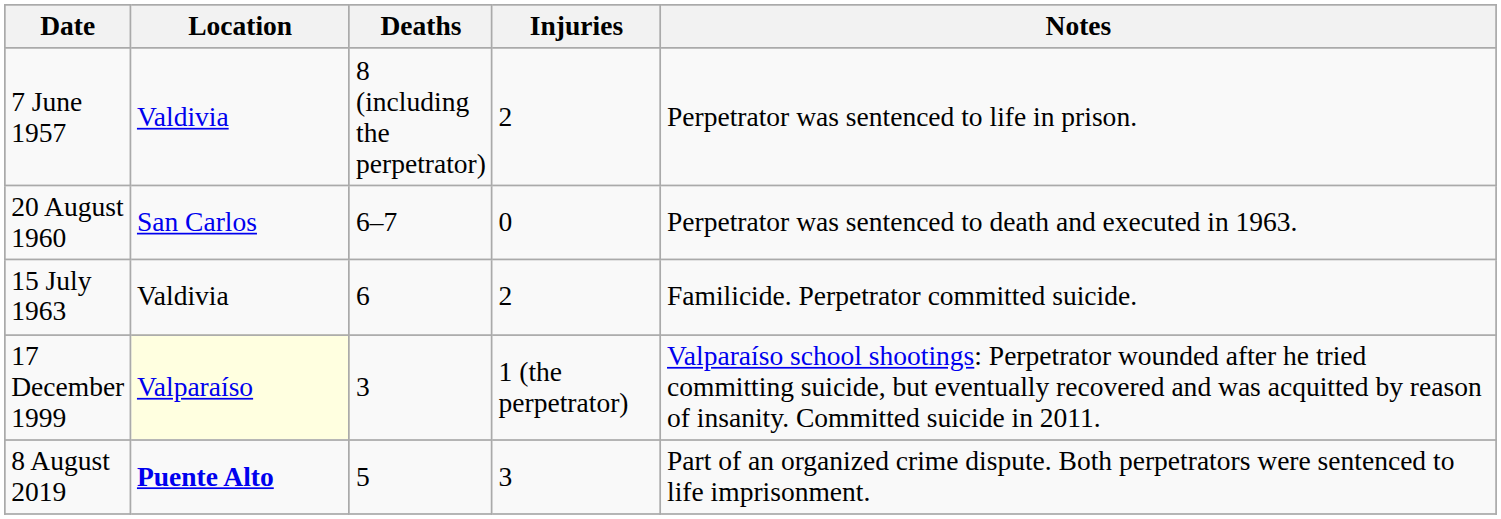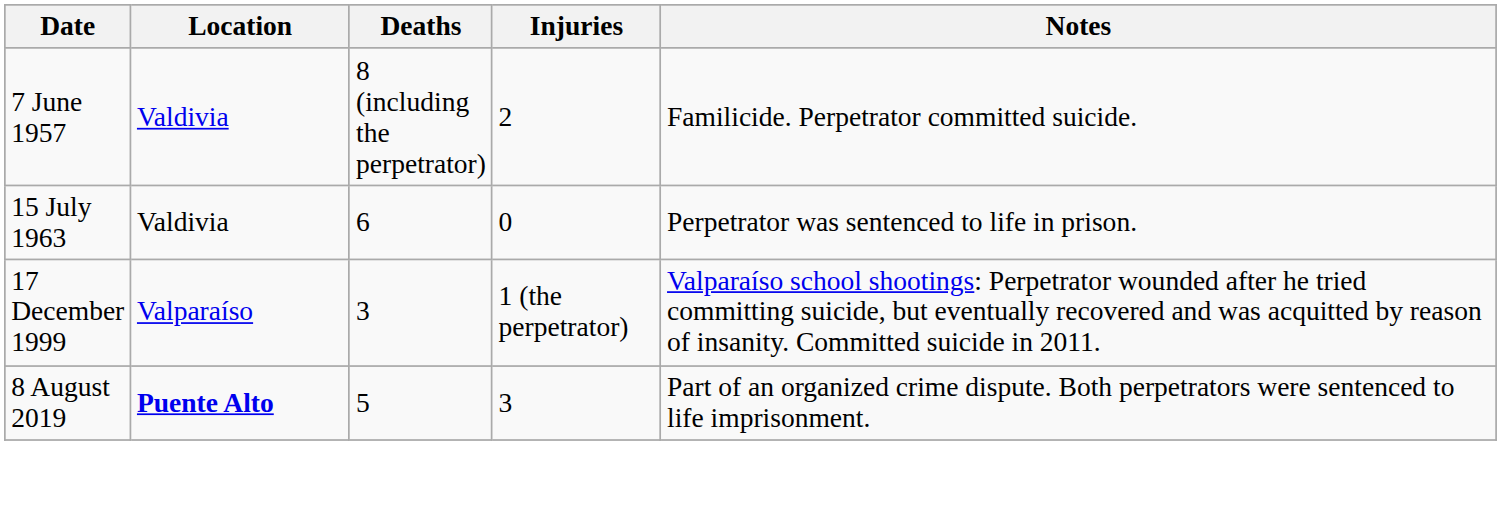 <table class="sortable wikitable">
 <tr>
 <th style="width:65px;">Date</th>
 <th style="width:120px;">Location</th>
 <th style="width:75px;">Deaths</th>
 <th>Injuries</th>
 <th class="unsortable">Notes</th>
 </tr>
 <tr>
 <td>7 June 1957</td>
 <td><a href='#'>Valdivia</a></td>
 <td>8 (including the perpetrator)</td>
 <td>2</td>
-<td>Perpetrator was sentenced to life in prison.</td>
-</tr>
-<tr>
-<td>20 August 1960</td>
-<td><a href='#'>San Carlos</a></td>
-<td>6–7</td>
-<td>0</td>
-<td>Perpetrator was sentenced to death and executed in 1963.</td>
+<td>Familicide. Perpetrator committed suicide.</td>
 </tr>
 <tr>
 <td>15 July 1963</td>
 <td>Valdivia</td>
 <td>6</td>
-<td>2</td>
-<td>Familicide. Perpetrator committed suicide.</td>
+<td>0</td>
+<td>Perpetrator was sentenced to life in prison.</td>
 </tr>
 <tr>
 <td>17 December 1999</td>
-<td style="background: lightyellow;"><a href='#'>Valparaíso</a></td>
+<td><a href='#'>Valparaíso</a></td>
 <td>3</td>
 <td>1 (the perpetrator)</td>
 <td><a href='#'>Valparaíso school shootings</a>: Perpetrator wounded after he tried committing suicide, but eventually recovered and was acquitted by reason of insanity. Committed suicide in 2011.</td>
 </tr>
 <tr>
 <td>8 August 2019</td>
 <td><strong><a href='#'>Puente Alto</a></strong></td>
 <td>5</td>
 <td>3</td>
 <td>Part of an organized crime dispute. Both perpetrators were sentenced to life imprisonment.</td>
 </tr>
 </table>
